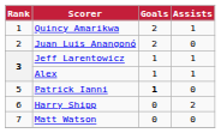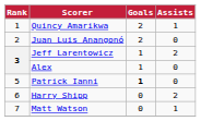 <table class="wikitable" style="text-align:center">
 <tr>
 <th style="background:#C41E3A; color:white; text-align:center;">Rank</th>
 <th style="background:#C41E3A; color:white; text-align:center;">Scorer</th>
 <th style="background:#C41E3A; color:white; text-align:center;">Goals</th>
 <th style="background:#C41E3A; color:white; text-align:center;">Assists</th>
 </tr>
 <tr>
 <td>1</td>
 <td align=left> <a href='#'>Quincy Amarikwa</a></td>
 <td>2</td>
 <td>1</td>
 </tr>
 <tr>
 <td>2</td>
 <td align=left> <a href='#'>Juan Luis Anangonó</a></td>
 <td>2</td>
 <td>0</td>
 </tr>
 <tr>
 <th rowspan=2>3</th>
 <td align=left> <a href='#'>Jeff Larentowicz</a></td>
 <td>1</td>
-<td>1</td>
+<td>2</td>
 </tr>
 <tr>
 <td align=left> <a href='#'>Alex</a></td>
 <td>1</td>
-<td>1</td>
+<td>0</td>
 </tr>
 <tr>
 <td>5</td>
 <td align=left> <a href='#'>Patrick Ianni</a></td>
 <td><strong>1</strong></td>
 <td>0</td>
 </tr>
 <tr>
 <td>6</td>
 <td align=left> <a href='#'>Harry Shipp</a></td>
 <td>0</td>
 <td>2</td>
 </tr>
 <tr>
 <td>7</td>
 <td align=left> <a href='#'>Matt Watson</a></td>
 <td>0</td>
-<td>0</td>
+<td>1</td>
 </tr>
 <tr>
 </tr>
 </table>
